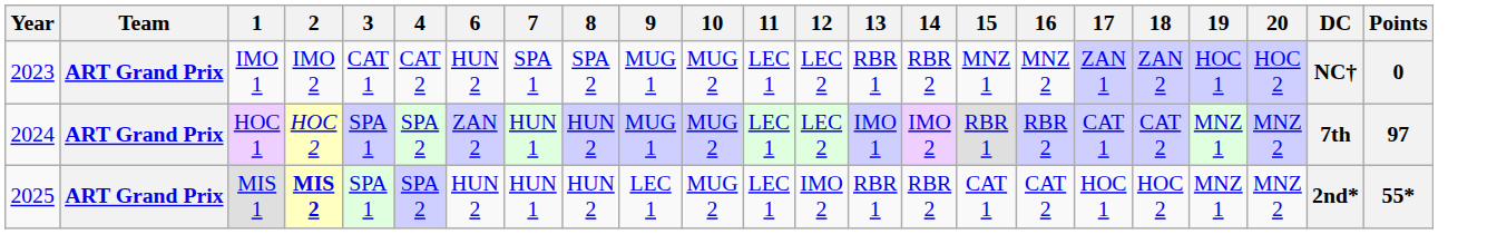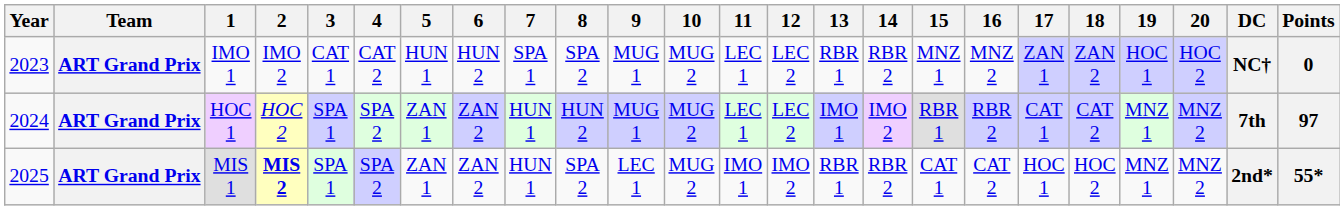 <table class="wikitable" style="text-align:center; font-size:85%;">
 <tr>
 <th>Year</th>
 <th>Team</th>
 <th>1</th>
 <th>2</th>
 <th>3</th>
 <th>4</th>
+<th>5</th>
 <th>6</th>
 <th>7</th>
 <th>8</th>
 <th>9</th>
 <th>10</th>
 <th>11</th>
 <th>12</th>
 <th>13</th>
 <th>14</th>
 <th>15</th>
 <th>16</th>
 <th>17</th>
 <th>18</th>
 <th>19</th>
 <th>20</th>
 <th>DC</th>
 <th>Points</th>
 </tr>
 <tr>
 <td><a href='#'>2023</a></td>
 <th nowrap><a href='#'>ART Grand Prix</a></th>
 <td style="background:#;"><a href='#'>IMO<br>1</a></td>
 <td style="background:#;"><a href='#'>IMO<br>2</a></td>
 <td style="background:#;"><a href='#'>CAT<br>1</a></td>
 <td style="background:#;"><a href='#'>CAT<br>2</a></td>
+<td style="background:#;"><a href='#'>HUN<br>1</a></td>
 <td style="background:#;"><a href='#'>HUN<br>2</a></td>
 <td style="background:#;"><a href='#'>SPA<br>1</a></td>
 <td style="background:#;"><a href='#'>SPA<br>2</a></td>
 <td style="background:#;"><a href='#'>MUG<br>1</a></td>
 <td style="background:#;"><a href='#'>MUG<br>2</a></td>
 <td style="background:#;"><a href='#'>LEC<br>1</a></td>
 <td style="background:#;"><a href='#'>LEC<br>2</a></td>
 <td style="background:#;"><a href='#'>RBR<br>1</a></td>
 <td style="background:#;"><a href='#'>RBR<br>2</a></td>
 <td style="background:#;"><a href='#'>MNZ<br>1</a></td>
 <td style="background:#;"><a href='#'>MNZ<br>2</a></td>
 <td style="background:#CFCFFF;"><a href='#'>ZAN<br>1</a><br></td>
 <td style="background:#CFCFFF;"><a href='#'>ZAN<br>2</a><br></td>
 <td style="background:#CFCFFF;"><a href='#'>HOC<br>1</a><br></td>
 <td style="background:#CFCFFF;"><a href='#'>HOC<br>2</a><br></td>
 <th>NC†</th>
 <th>0</th>
 </tr>
 <tr>
 <td><a href='#'>2024</a></td>
 <th nowrap><a href='#'>ART Grand Prix</a></th>
 <td style="background:#efcfff;"><a href='#'>HOC<br>1</a><br></td>
 <td style="background:#ffffbf;"><em><a href='#'>HOC<br>2</a></em><br></td>
 <td style="background:#cfcfff;"><a href='#'>SPA<br>1</a><br></td>
 <td style="background:#dfffdf;"><a href='#'>SPA<br>2</a><br></td>
+<td style="background:#dfffdf;"><a href='#'>ZAN<br>1</a><br></td>
 <td style="background:#cfcfff;"><a href='#'>ZAN<br>2</a><br></td>
 <td style="background:#dfffdf;"><a href='#'>HUN<br>1</a><br></td>
 <td style="background:#cfcfff;"><a href='#'>HUN<br>2</a><br></td>
 <td style="background:#cfcfff;"><a href='#'>MUG<br>1</a><br></td>
 <td style="background:#cfcfff;"><a href='#'>MUG<br>2</a><br></td>
 <td style="background:#dfffdf;"><a href='#'>LEC<br>1</a><br></td>
 <td style="background:#dfffdf;"><a href='#'>LEC<br>2</a><br></td>
 <td style="background:#cfcfff;"><a href='#'>IMO<br>1</a><br></td>
 <td style="background:#efcfff;"><a href='#'>IMO<br>2</a><br></td>
 <td style="background:#dfdfdf;"><a href='#'>RBR<br>1</a><br></td>
 <td style="background:#cfcfff;"><a href='#'>RBR<br>2</a><br></td>
 <td style="background:#cfcfff;"><a href='#'>CAT<br>1</a><br></td>
 <td style="background:#cfcfff;"><a href='#'>CAT<br>2</a><br></td>
 <td style="background:#DFFFDF;"><a href='#'>MNZ<br>1</a><br></td>
 <td style="background:#CFCFFF;"><a href='#'>MNZ<br>2</a><br></td>
 <th>7th</th>
 <th>97</th>
 </tr>
 <tr>
 <td><a href='#'>2025</a></td>
 <th nowrap><a href='#'>ART Grand Prix</a></th>
 <td style="background:#DFDFDF;"><a href='#'>MIS<br>1</a><br></td>
 <td style="background:#FFFFBF;"><strong><a href='#'>MIS<br>2</a></strong><br></td>
 <td style="background:#DFFFDF;"><a href='#'>SPA<br>1</a><br></td>
 <td style="background:#CFCFFF;"><a href='#'>SPA<br>2</a><br></td>
-<td style="background:#;"><a href='#'>HUN<br>2</a></td>
+<td style="background:#;"><a href='#'>ZAN<br>1</a></td>
+<td style="background:#;"><a href='#'>ZAN<br>2</a></td>
 <td style="background:#;"><a href='#'>HUN<br>1</a></td>
-<td style="background:#;"><a href='#'>HUN<br>2</a></td>
+<td style="background:#;"><a href='#'>SPA<br>2</a></td>
 <td style="background:#;"><a href='#'>LEC<br>1</a></td>
 <td style="background:#;"><a href='#'>MUG<br>2</a></td>
-<td style="background:#;"><a href='#'>LEC<br>1</a></td>
+<td style="background:#;"><a href='#'>IMO<br>1</a></td>
 <td style="background:#;"><a href='#'>IMO<br>2</a></td>
 <td style="background:#;"><a href='#'>RBR<br>1</a></td>
 <td style="background:#;"><a href='#'>RBR<br>2</a></td>
 <td style="background:#;"><a href='#'>CAT<br>1</a></td>
 <td style="background:#;"><a href='#'>CAT<br>2</a></td>
 <td style="background:#;"><a href='#'>HOC<br>1</a></td>
 <td style="background:#;"><a href='#'>HOC<br>2</a></td>
 <td style="background:#;"><a href='#'>MNZ<br>1</a></td>
 <td style="background:#;"><a href='#'>MNZ<br>2</a></td>
 <th>2nd*</th>
 <th>55*</th>
 </tr>
 </table>
